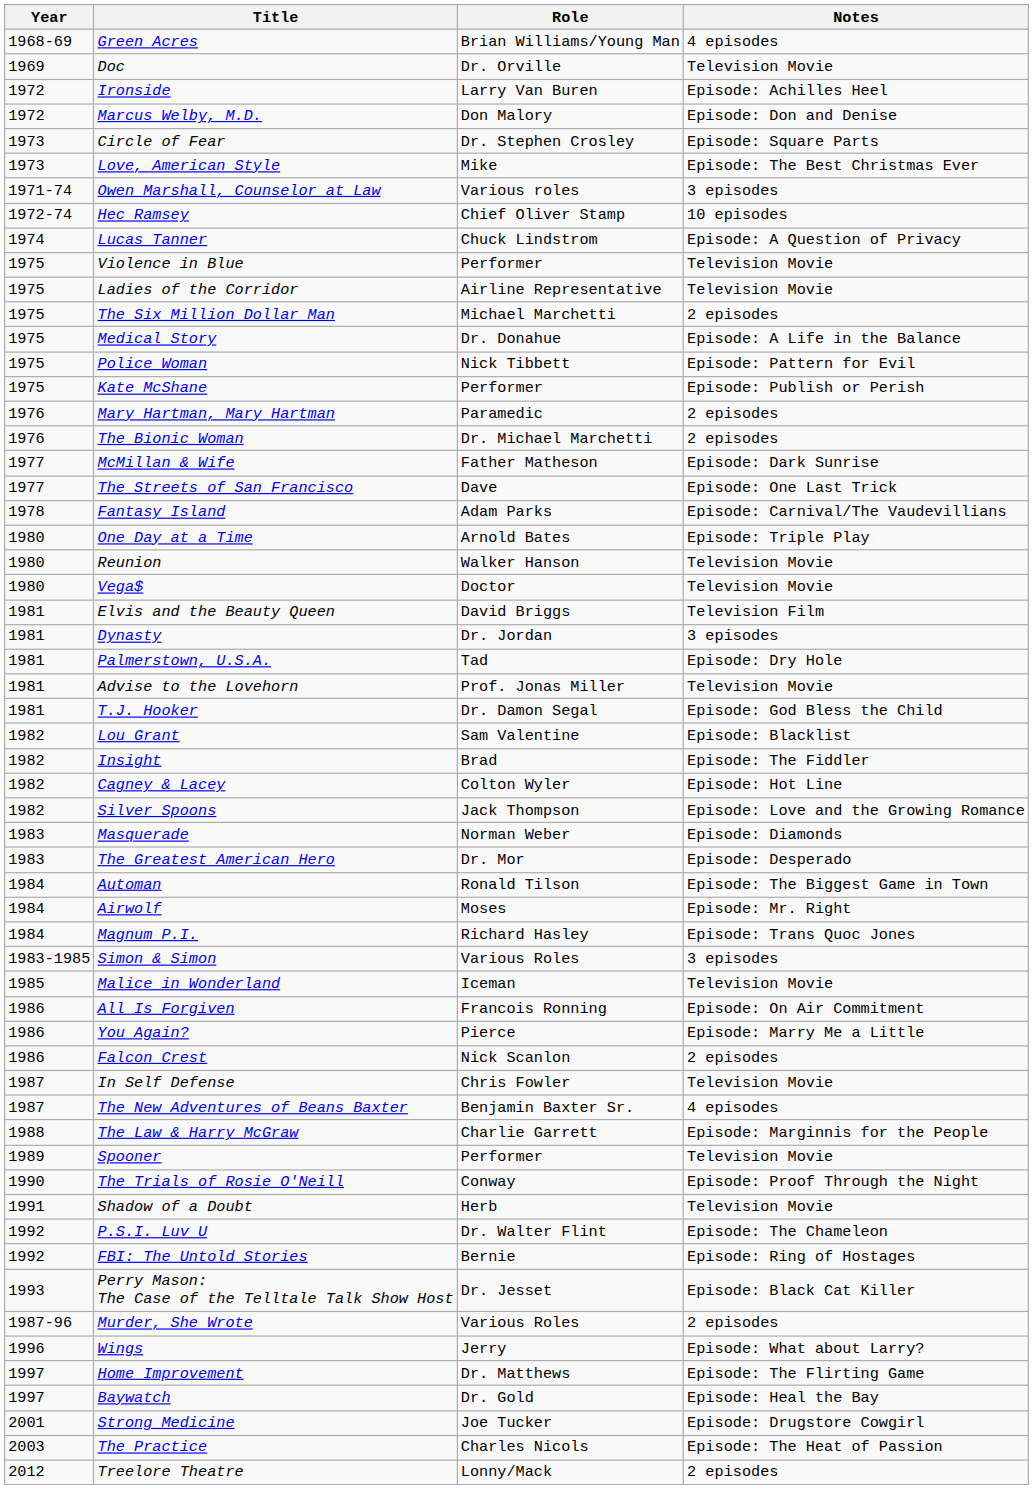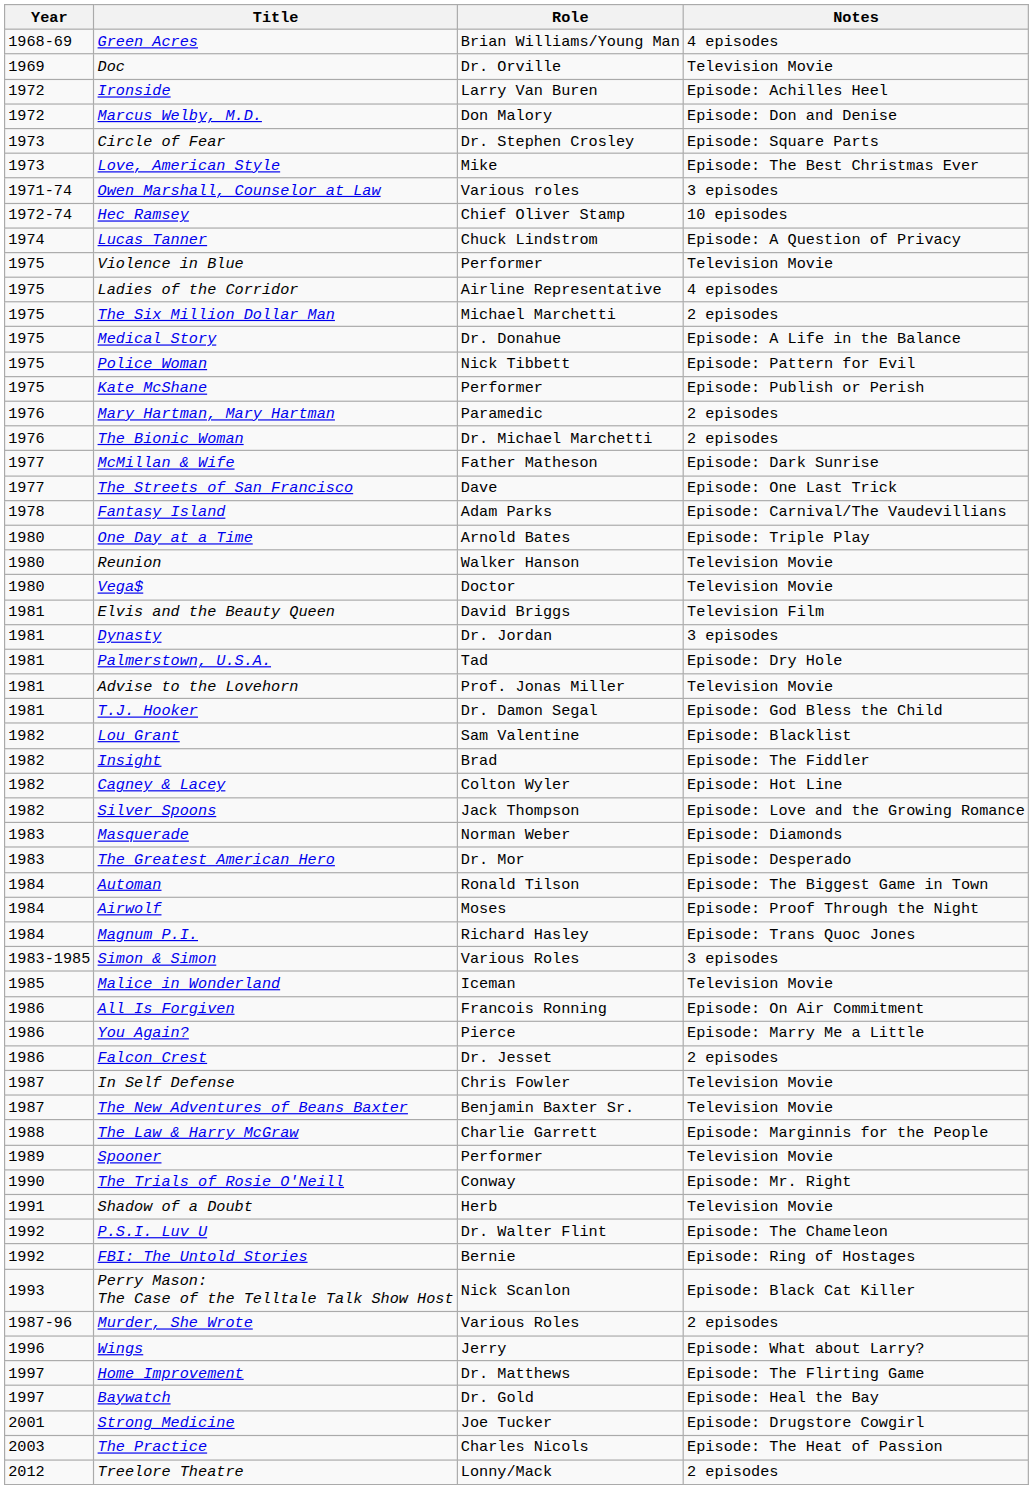 <table class="wikitable sortable">
 <tr>
 <th>Year</th>
 <th>Title</th>
 <th>Role</th>
 <th>Notes</th>
 </tr>
 <tr>
 <td>1968-69</td>
 <td><em><a href='#'>Green Acres</a></em></td>
 <td>Brian Williams/Young Man</td>
 <td>4 episodes</td>
 </tr>
 <tr>
 <td>1969</td>
 <td><em>Doc</em></td>
 <td>Dr. Orville</td>
 <td>Television Movie</td>
 </tr>
 <tr>
 <td>1972</td>
 <td><em><a href='#'>Ironside</a></em></td>
 <td>Larry Van Buren</td>
 <td>Episode: Achilles Heel</td>
 </tr>
 <tr>
 <td>1972</td>
 <td><em><a href='#'>Marcus Welby, M.D.</a></em></td>
 <td>Don Malory</td>
 <td>Episode: Don and Denise</td>
 </tr>
 <tr>
 <td>1973</td>
 <td><em>Circle of Fear</em></td>
 <td>Dr. Stephen Crosley</td>
 <td>Episode: Square Parts</td>
 </tr>
 <tr>
 <td>1973</td>
 <td><em><a href='#'>Love, American Style</a></em></td>
 <td>Mike</td>
 <td>Episode: The Best Christmas Ever</td>
 </tr>
 <tr>
 <td>1971-74</td>
 <td><em><a href='#'>Owen Marshall, Counselor at Law</a></em></td>
 <td>Various roles</td>
 <td>3 episodes</td>
 </tr>
 <tr>
 <td>1972-74</td>
 <td><em><a href='#'>Hec Ramsey</a></em></td>
 <td>Chief Oliver Stamp</td>
 <td>10 episodes</td>
 </tr>
 <tr>
 <td>1974</td>
 <td><em><a href='#'>Lucas Tanner</a></em></td>
 <td>Chuck Lindstrom</td>
 <td>Episode: A Question of Privacy</td>
 </tr>
 <tr>
 <td>1975</td>
 <td><em>Violence in Blue</em></td>
 <td>Performer</td>
 <td>Television Movie</td>
 </tr>
 <tr>
 <td>1975</td>
 <td><em>Ladies of the Corridor</em></td>
 <td>Airline Representative</td>
-<td>Television Movie</td>
+<td>4 episodes</td>
 </tr>
 <tr>
 <td>1975</td>
 <td><em><a href='#'>The Six Million Dollar Man</a></em></td>
 <td>Michael Marchetti</td>
 <td>2 episodes</td>
 </tr>
 <tr>
 <td>1975</td>
 <td><em><a href='#'>Medical Story</a></em></td>
 <td>Dr. Donahue</td>
 <td>Episode: A Life in the Balance</td>
 </tr>
 <tr>
 <td>1975</td>
 <td><em><a href='#'>Police Woman</a></em></td>
 <td>Nick Tibbett</td>
 <td>Episode: Pattern for Evil</td>
 </tr>
 <tr>
 <td>1975</td>
 <td><em><a href='#'>Kate McShane</a></em></td>
 <td>Performer</td>
 <td>Episode: Publish or Perish</td>
 </tr>
 <tr>
 <td>1976</td>
 <td><em><a href='#'>Mary Hartman, Mary Hartman</a></em></td>
 <td>Paramedic</td>
 <td>2 episodes</td>
 </tr>
 <tr>
 <td>1976</td>
 <td><em><a href='#'>The Bionic Woman</a></em></td>
 <td>Dr. Michael Marchetti</td>
 <td>2 episodes</td>
 </tr>
 <tr>
 <td>1977</td>
 <td><em><a href='#'>McMillan & Wife</a></em></td>
 <td>Father Matheson</td>
 <td>Episode: Dark Sunrise</td>
 </tr>
 <tr>
 <td>1977</td>
 <td><em><a href='#'>The Streets of San Francisco</a></em></td>
 <td>Dave</td>
 <td>Episode: One Last Trick</td>
 </tr>
 <tr>
 <td>1978</td>
 <td><em><a href='#'>Fantasy Island</a></em></td>
 <td>Adam Parks</td>
 <td>Episode: Carnival/The Vaudevillians</td>
 </tr>
 <tr>
 <td>1980</td>
 <td><em><a href='#'>One Day at a Time</a></em></td>
 <td>Arnold Bates</td>
 <td>Episode: Triple Play</td>
 </tr>
 <tr>
 <td>1980</td>
 <td><em>Reunion</em></td>
 <td>Walker Hanson</td>
 <td>Television Movie</td>
 </tr>
 <tr>
 <td>1980</td>
 <td><em><a href='#'>Vega$</a></em></td>
 <td>Doctor</td>
 <td>Television Movie</td>
 </tr>
 <tr>
 <td>1981</td>
 <td><em>Elvis and the Beauty Queen</em></td>
 <td>David Briggs</td>
 <td>Television Film</td>
 </tr>
 <tr>
 <td>1981</td>
 <td><em><a href='#'>Dynasty</a></em></td>
 <td>Dr. Jordan</td>
 <td>3 episodes</td>
 </tr>
 <tr>
 <td>1981</td>
 <td><em><a href='#'>Palmerstown, U.S.A.</a></em></td>
 <td>Tad</td>
 <td>Episode: Dry Hole</td>
 </tr>
 <tr>
 <td>1981</td>
 <td><em>Advise to the Lovehorn</em></td>
 <td>Prof. Jonas Miller</td>
 <td>Television Movie</td>
 </tr>
 <tr>
 <td>1981</td>
 <td><em><a href='#'>T.J. Hooker</a></em></td>
 <td>Dr. Damon Segal</td>
 <td>Episode: God Bless the Child</td>
 </tr>
 <tr>
 <td>1982</td>
 <td><em><a href='#'>Lou Grant</a></em></td>
 <td>Sam Valentine</td>
 <td>Episode: Blacklist</td>
 </tr>
 <tr>
 <td>1982</td>
 <td><em><a href='#'>Insight</a></em></td>
 <td>Brad</td>
 <td>Episode: The Fiddler</td>
 </tr>
 <tr>
 <td>1982</td>
 <td><em><a href='#'>Cagney & Lacey</a></em></td>
 <td>Colton Wyler</td>
 <td>Episode: Hot Line</td>
 </tr>
 <tr>
 <td>1982</td>
 <td><em><a href='#'>Silver Spoons</a></em></td>
 <td>Jack Thompson</td>
 <td>Episode: Love and the Growing Romance</td>
 </tr>
 <tr>
 <td>1983</td>
 <td><em><a href='#'>Masquerade</a></em></td>
 <td>Norman Weber</td>
 <td>Episode: Diamonds</td>
 </tr>
 <tr>
 <td>1983</td>
 <td><em><a href='#'>The Greatest American Hero</a></em></td>
 <td>Dr. Mor</td>
 <td>Episode: Desperado</td>
 </tr>
 <tr>
 <td>1984</td>
 <td><em><a href='#'>Automan</a></em></td>
 <td>Ronald Tilson</td>
 <td>Episode: The Biggest Game in Town</td>
 </tr>
 <tr>
 <td>1984</td>
 <td><em><a href='#'>Airwolf</a></em></td>
 <td>Moses</td>
-<td>Episode: Mr. Right</td>
+<td>Episode: Proof Through the Night</td>
 </tr>
 <tr>
 <td>1984</td>
 <td><em><a href='#'>Magnum P.I.</a></em></td>
 <td>Richard Hasley</td>
 <td>Episode: Trans Quoc Jones</td>
 </tr>
 <tr>
 <td>1983-1985</td>
 <td><em><a href='#'>Simon & Simon</a></em></td>
 <td>Various Roles</td>
 <td>3 episodes</td>
 </tr>
 <tr>
 <td>1985</td>
 <td><em><a href='#'>Malice in Wonderland</a></em></td>
 <td>Iceman</td>
 <td>Television Movie</td>
 </tr>
 <tr>
 <td>1986</td>
 <td><em><a href='#'>All Is Forgiven</a></em></td>
 <td>Francois Ronning</td>
 <td>Episode: On Air Commitment</td>
 </tr>
 <tr>
 <td>1986</td>
 <td><em><a href='#'>You Again?</a></em></td>
 <td>Pierce</td>
 <td>Episode: Marry Me a Little</td>
 </tr>
 <tr>
 <td>1986</td>
 <td><em><a href='#'>Falcon Crest</a></em></td>
-<td>Nick Scanlon</td>
+<td>Dr. Jesset</td>
 <td>2 episodes</td>
 </tr>
 <tr>
 <td>1987</td>
 <td><em>In Self Defense</em></td>
 <td>Chris Fowler</td>
 <td>Television Movie</td>
 </tr>
 <tr>
 <td>1987</td>
 <td><em><a href='#'>The New Adventures of Beans Baxter</a></em></td>
 <td>Benjamin Baxter Sr.</td>
-<td>4 episodes</td>
+<td>Television Movie</td>
 </tr>
 <tr>
 <td>1988</td>
 <td><em><a href='#'>The Law & Harry McGraw</a></em></td>
 <td>Charlie Garrett</td>
 <td>Episode: Marginnis for the People</td>
 </tr>
 <tr>
 <td>1989</td>
 <td><em><a href='#'>Spooner</a></em></td>
 <td>Performer</td>
 <td>Television Movie</td>
 </tr>
 <tr>
 <td>1990</td>
 <td><em><a href='#'>The Trials of Rosie O'Neill</a></em></td>
 <td>Conway</td>
-<td>Episode: Proof Through the Night</td>
+<td>Episode: Mr. Right</td>
 </tr>
 <tr>
 <td>1991</td>
 <td><em>Shadow of a Doubt</em></td>
 <td>Herb</td>
 <td>Television Movie</td>
 </tr>
 <tr>
 <td>1992</td>
 <td><em><a href='#'>P.S.I. Luv U</a></em></td>
 <td>Dr. Walter Flint</td>
 <td>Episode: The Chameleon</td>
 </tr>
 <tr>
 <td>1992</td>
 <td><em><a href='#'>FBI: The Untold Stories</a></em></td>
 <td>Bernie</td>
 <td>Episode: Ring of Hostages</td>
 </tr>
 <tr>
 <td>1993</td>
 <td><em>Perry Mason: <br>The Case of the Telltale Talk Show Host</em></td>
-<td>Dr. Jesset</td>
+<td>Nick Scanlon</td>
 <td>Episode: Black Cat Killer</td>
 </tr>
 <tr>
 <td>1987-96</td>
 <td><em><a href='#'>Murder, She Wrote</a></em></td>
 <td>Various Roles</td>
 <td>2 episodes</td>
 </tr>
 <tr>
 <td>1996</td>
 <td><em><a href='#'>Wings</a></em></td>
 <td>Jerry</td>
 <td>Episode: What about Larry?</td>
 </tr>
 <tr>
 <td>1997</td>
 <td><em><a href='#'>Home Improvement</a></em></td>
 <td>Dr. Matthews</td>
 <td>Episode: The Flirting Game</td>
 </tr>
 <tr>
 <td>1997</td>
 <td><em><a href='#'>Baywatch</a></em></td>
 <td>Dr. Gold</td>
 <td>Episode: Heal the Bay</td>
 </tr>
 <tr>
 <td>2001</td>
 <td><em><a href='#'>Strong Medicine</a></em></td>
 <td>Joe Tucker</td>
 <td>Episode: Drugstore Cowgirl</td>
 </tr>
 <tr>
 <td>2003</td>
 <td><em><a href='#'>The Practice</a></em></td>
 <td>Charles Nicols</td>
 <td>Episode: The Heat of Passion</td>
 </tr>
 <tr>
 <td>2012</td>
 <td><em>Treelore Theatre</em></td>
 <td>Lonny/Mack</td>
 <td>2 episodes</td>
 </tr>
 <tr>
 </tr>
 </table>
